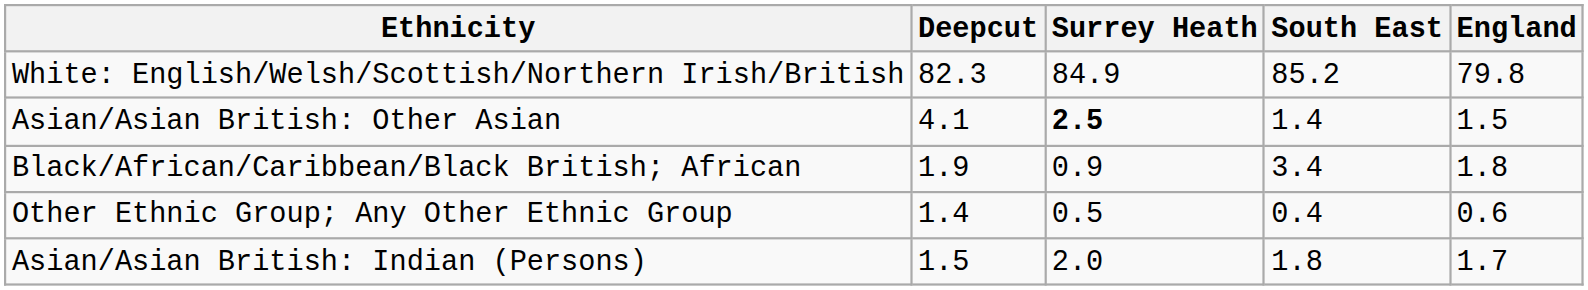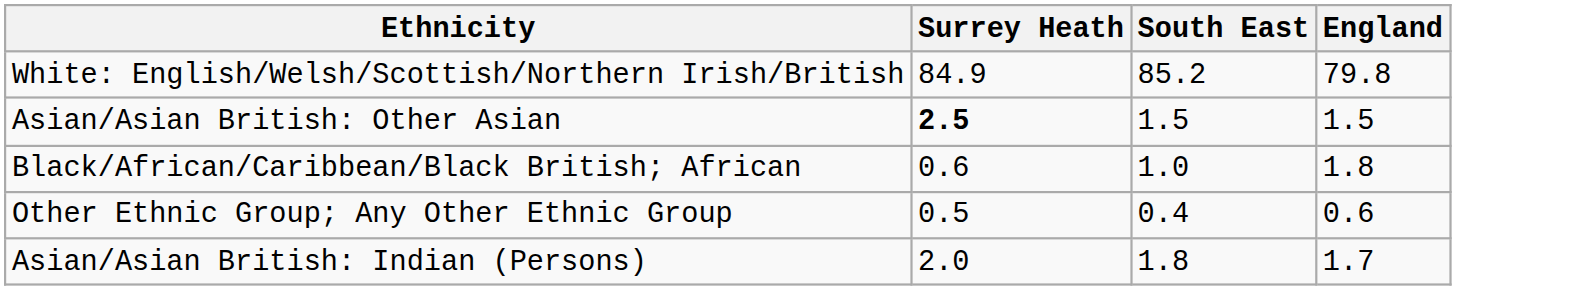 <table class="wikitable">
 <tr>
 <th>Ethnicity</th>
-<th>Deepcut</th>
 <th>Surrey Heath</th>
 <th>South East</th>
 <th>England</th>
 </tr>
 <tr>
 <td>White: English/Welsh/Scottish/Northern Irish/British</td>
-<td>82.3</td>
 <td>84.9</td>
 <td>85.2</td>
 <td>79.8</td>
 </tr>
 <tr>
 <td>Asian/Asian British: Other Asian</td>
-<td>4.1</td>
 <td><strong>2.5</strong></td>
-<td>1.4</td>
+<td>1.5</td>
 <td>1.5</td>
 </tr>
 <tr>
 <td>Black/African/Caribbean/Black British; African</td>
-<td>1.9</td>
-<td>0.9</td>
-<td>3.4</td>
+<td>0.6</td>
+<td>1.0</td>
 <td>1.8</td>
 </tr>
 <tr>
 <td>Other Ethnic Group; Any Other Ethnic Group</td>
-<td>1.4</td>
 <td>0.5</td>
 <td>0.4</td>
 <td>0.6</td>
 </tr>
 <tr>
 <td>Asian/Asian British: Indian (Persons)</td>
-<td>1.5</td>
 <td>2.0</td>
 <td>1.8</td>
 <td>1.7</td>
 </tr>
 </table>
